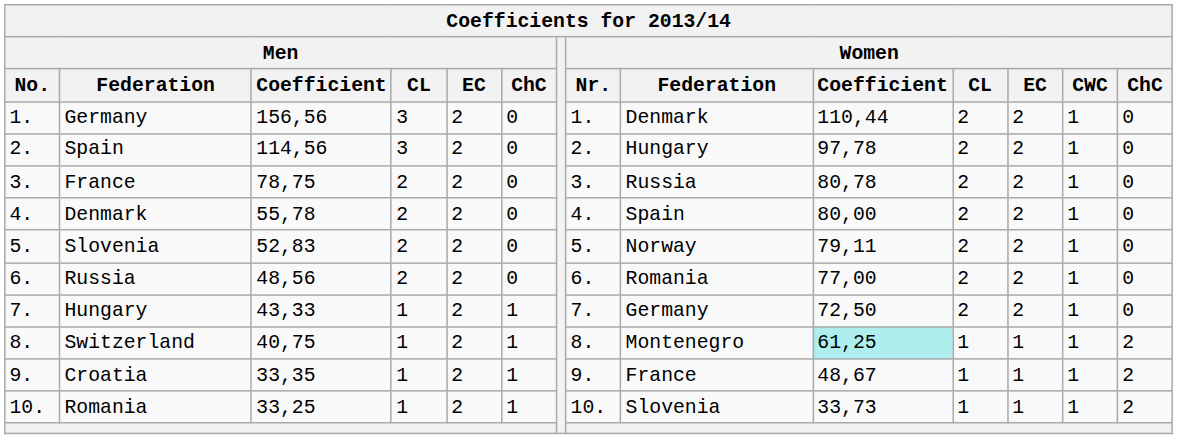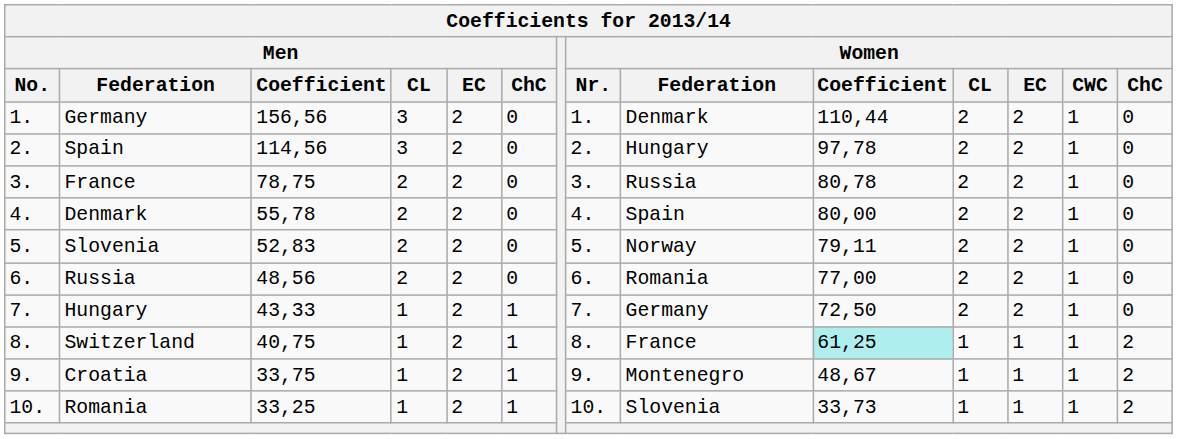 <table class="wikitable">
 <tr>
 <th colspan="15">Coefficients for 2013/14</th>
 </tr>
 <tr>
 <th colspan="6">Men</th>
 <th rowspan=13 style="text-align: center;"></th>
 <th colspan="7">Women</th>
 </tr>
 <tr>
 <th width="30">No.</th>
 <th width="120">Federation</th>
 <th width="30">Coefficient</th>
 <th width="30">CL</th>
 <th width="30">EC</th>
 <th width="30">ChC</th>
 <th width="30">Nr.</th>
 <th width="120">Federation</th>
 <th width="30">Coefficient</th>
 <th width="30">CL</th>
 <th width="30">EC</th>
 <th width="30">CWC</th>
 <th width="30">ChC</th>
 </tr>
 <tr>
 <td>1.</td>
 <td>Germany</td>
 <td>156,56</td>
 <td>3</td>
 <td>2</td>
 <td>0</td>
 <td>1.</td>
 <td>Denmark</td>
 <td>110,44</td>
 <td>2</td>
 <td>2</td>
 <td>1</td>
 <td>0</td>
 </tr>
 <tr>
 <td>2.</td>
 <td>Spain</td>
 <td>114,56</td>
 <td>3</td>
 <td>2</td>
 <td>0</td>
 <td>2.</td>
 <td>Hungary</td>
 <td>97,78</td>
 <td>2</td>
 <td>2</td>
 <td>1</td>
 <td>0</td>
 </tr>
 <tr>
 <td>3.</td>
 <td>France</td>
 <td>78,75</td>
 <td>2</td>
 <td>2</td>
 <td>0</td>
 <td>3.</td>
 <td>Russia</td>
 <td>80,78</td>
 <td>2</td>
 <td>2</td>
 <td>1</td>
 <td>0</td>
 </tr>
 <tr>
 <td>4.</td>
 <td>Denmark</td>
 <td>55,78</td>
 <td>2</td>
 <td>2</td>
 <td>0</td>
 <td>4.</td>
 <td>Spain</td>
 <td>80,00</td>
 <td>2</td>
 <td>2</td>
 <td>1</td>
 <td>0</td>
 </tr>
 <tr>
 <td>5.</td>
 <td>Slovenia</td>
 <td>52,83</td>
 <td>2</td>
 <td>2</td>
 <td>0</td>
 <td>5.</td>
 <td>Norway</td>
 <td>79,11</td>
 <td>2</td>
 <td>2</td>
 <td>1</td>
 <td>0</td>
 </tr>
 <tr>
 <td>6.</td>
 <td>Russia</td>
 <td>48,56</td>
 <td>2</td>
 <td>2</td>
 <td>0</td>
 <td>6.</td>
 <td>Romania</td>
 <td>77,00</td>
 <td>2</td>
 <td>2</td>
 <td>1</td>
 <td>0</td>
 </tr>
 <tr>
 <td>7.</td>
 <td>Hungary</td>
 <td>43,33</td>
 <td>1</td>
 <td>2</td>
 <td>1</td>
 <td>7.</td>
 <td>Germany</td>
 <td>72,50</td>
 <td>2</td>
 <td>2</td>
 <td>1</td>
 <td>0</td>
 </tr>
 <tr>
 <td>8.</td>
 <td>Switzerland</td>
 <td>40,75</td>
 <td>1</td>
 <td>2</td>
 <td>1</td>
 <td>8.</td>
-<td>Montenegro</td>
+<td>France</td>
 <td style="background: paleturquoise;">61,25</td>
 <td>1</td>
 <td>1</td>
 <td>1</td>
 <td>2</td>
 </tr>
 <tr>
 <td>9.</td>
 <td>Croatia</td>
-<td>33,35</td>
+<td>33,75</td>
 <td>1</td>
 <td>2</td>
 <td>1</td>
 <td>9.</td>
-<td>France</td>
+<td>Montenegro</td>
 <td>48,67</td>
 <td>1</td>
 <td>1</td>
 <td>1</td>
 <td>2</td>
 </tr>
 <tr>
 <td>10.</td>
 <td>Romania</td>
 <td>33,25</td>
 <td>1</td>
 <td>2</td>
 <td>1</td>
 <td>10.</td>
 <td>Slovenia</td>
 <td>33,73</td>
 <td>1</td>
 <td>1</td>
 <td>1</td>
 <td>2</td>
 </tr>
 <tr>
 <th colspan="6"></th>
 <th colspan="7"></th>
 </tr>
 </table>
